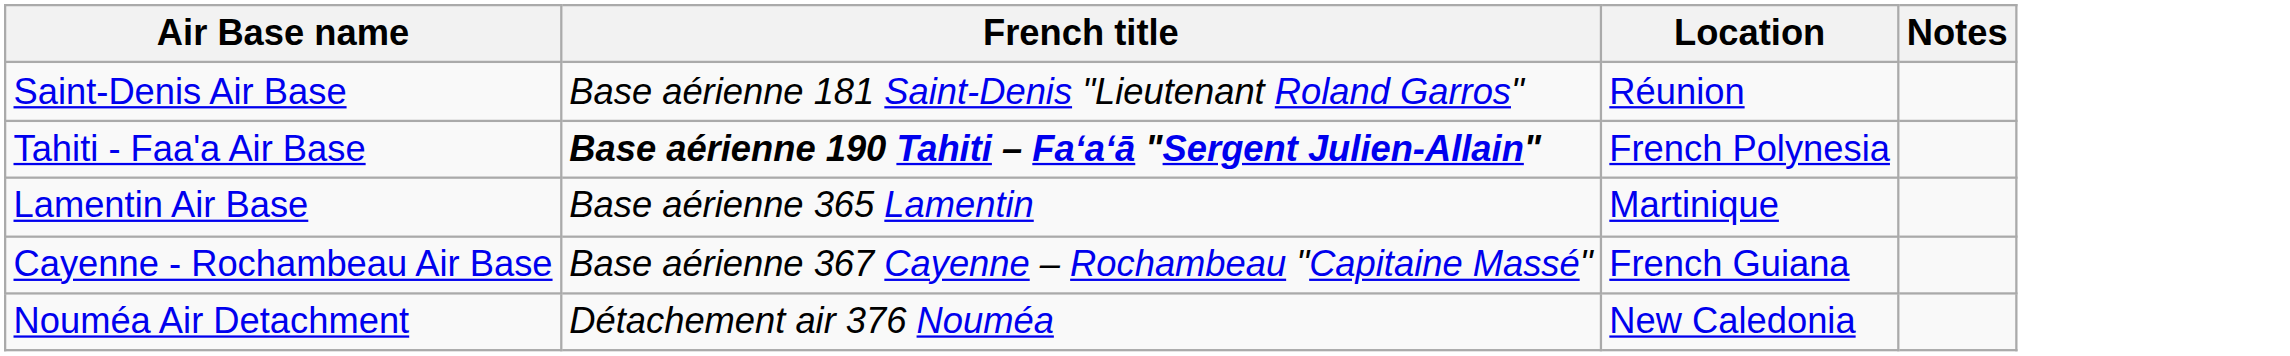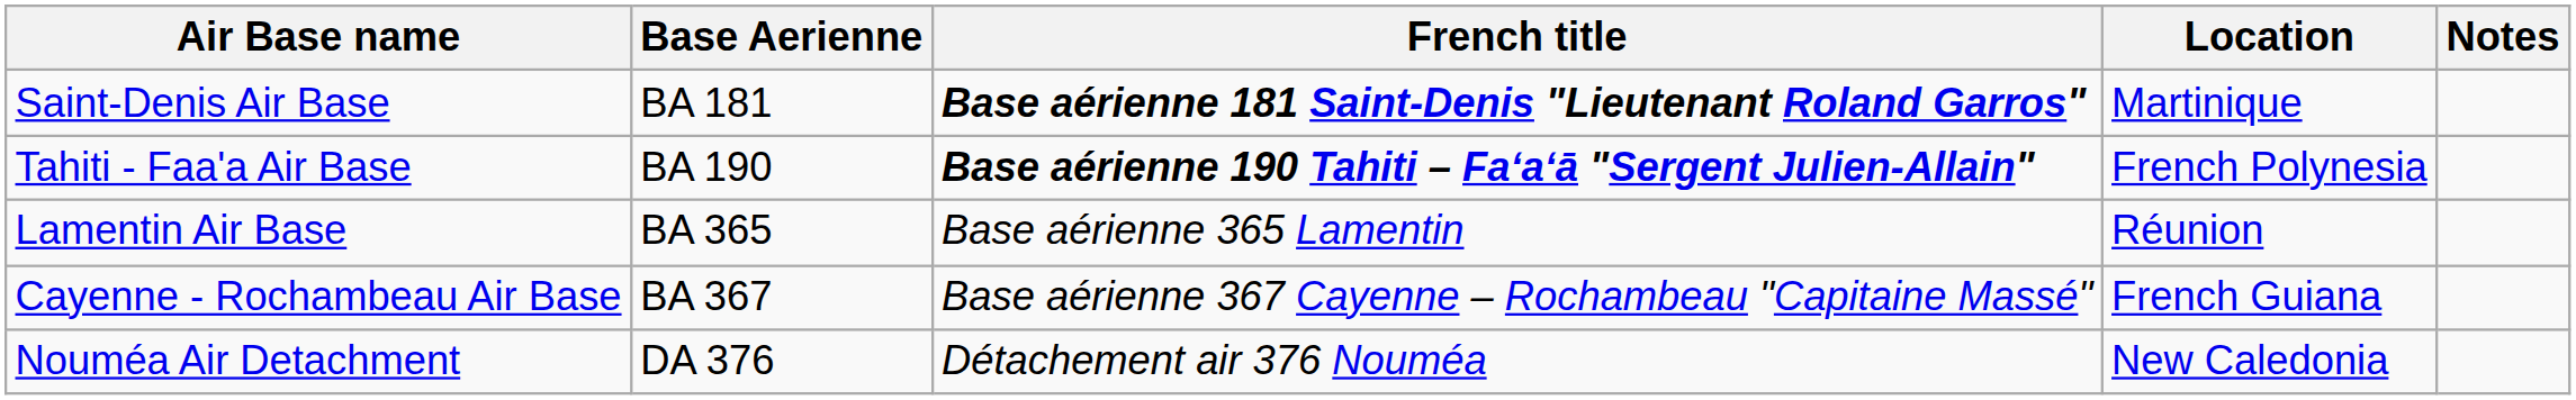 <table class="wikitable sortable">
 <tr align=center>
 <th align=center style="text-align: center;">Air Base name</th>
+<th class="unsortable">Base Aerienne</th>
 <th class="unsortable">French title</th>
 <th>Location</th>
 <th class="unsortable">Notes</th>
 </tr>
 <tr>
 <td><a href='#'>Saint-Denis Air Base</a></td>
-<td><em>Base aérienne 181 <a href='#'>Saint-Denis</a> "Lieutenant <a href='#'>Roland Garros</a>"</em></td>
-<td><a href='#'>Réunion</a></td>
+<td>  BA 181</td>
+<td><strong><em>Base aérienne 181 <a href='#'>Saint-Denis</a> "Lieutenant <a href='#'>Roland Garros</a>"</em></strong></td>
+<td><a href='#'>Martinique</a></td>
 <td></td>
 </tr>
 <tr>
 <td><a href='#'>Tahiti - Faa'a Air Base</a></td>
+<td>  BA 190</td>
 <td><strong><em>Base aérienne 190 <a href='#'>Tahiti</a> – <a href='#'>Faʻaʻā</a> "<a href='#'>Sergent Julien-Allain</a>"</em></strong></td>
 <td><a href='#'>French Polynesia</a></td>
 <td></td>
 </tr>
 <tr>
 <td><a href='#'>Lamentin Air Base</a></td>
+<td>  BA 365</td>
 <td><em>Base aérienne 365 <a href='#'>Lamentin</a></em></td>
-<td><a href='#'>Martinique</a></td>
+<td><a href='#'>Réunion</a></td>
 <td></td>
 </tr>
 <tr>
 <td><a href='#'>Cayenne - Rochambeau Air Base</a></td>
+<td>  BA 367</td>
 <td><em>Base aérienne 367 <a href='#'>Cayenne</a> – <a href='#'>Rochambeau</a> "<a href='#'>Capitaine Massé</a>"</em></td>
 <td><a href='#'>French Guiana</a></td>
 <td></td>
 </tr>
 <tr>
 <td><a href='#'>Nouméa Air Detachment</a></td>
+<td>  DA 376</td>
 <td><em>Détachement air 376 <a href='#'>Nouméa</a></em></td>
 <td><a href='#'>New Caledonia</a></td>
 <td></td>
 </tr>
 </table>
